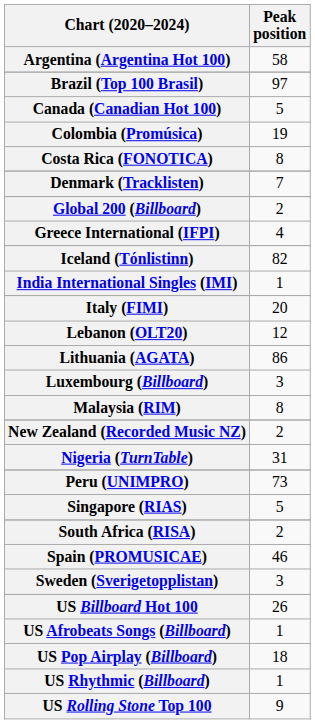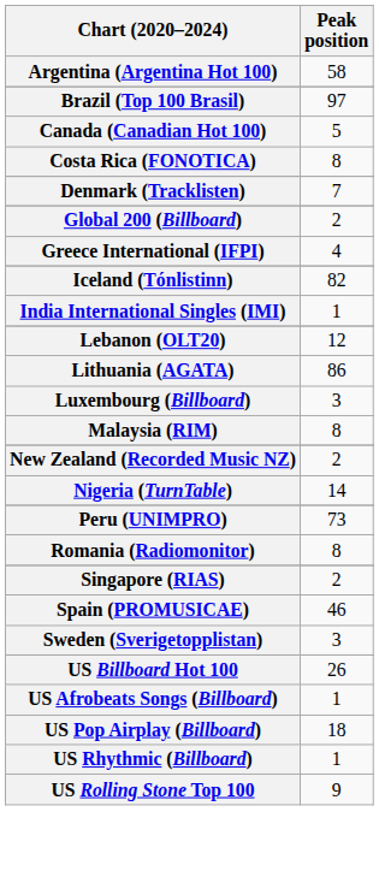 <table class="wikitable plainrowheaders sortable" style="text-align:center;">
 <tr>
 <th scope="col">Chart (2020–2024)</th>
 <th scope="col">Peak<br>position</th>
 </tr>
 <tr>
 <th scope="row">Argentina (<a href='#'>Argentina Hot 100</a>)</th>
 <td>58</td>
 </tr>
 <tr>
 </tr>
 <tr>
 </tr>
 <tr>
 </tr>
 <tr>
 </tr>
 <tr>
 <th scope="row">Brazil (<a href='#'>Top 100 Brasil</a>)</th>
 <td>97</td>
 </tr>
 <tr>
 <th scope="row">Canada (<a href='#'>Canadian Hot 100</a>)</th>
 <td>5</td>
-</tr>
-<tr>
-<th scope="row">Colombia (<a href='#'>Promúsica</a>)</th>
-<td>19</td>
 </tr>
 <tr>
 <th scope="row">Costa Rica (<a href='#'>FONOTICA</a>)</th>
 <td>8</td>
 </tr>
 <tr>
 </tr>
 <tr>
 <th scope="row">Denmark (<a href='#'>Tracklisten</a>)</th>
 <td>7</td>
 </tr>
 <tr>
 </tr>
 <tr>
 </tr>
 <tr>
 <th scope="row"><a href='#'>Global 200</a> (<em><a href='#'>Billboard</a></em>)</th>
 <td>2</td>
 </tr>
 <tr>
 <th scope="row">Greece International (<a href='#'>IFPI</a>)</th>
 <td>4</td>
 </tr>
 <tr>
 </tr>
 <tr>
 </tr>
 <tr>
 </tr>
 <tr>
 </tr>
 <tr>
 <th scope="row">Iceland (<a href='#'>Tónlistinn</a>)</th>
 <td>82</td>
 </tr>
 <tr>
 <th scope="row"><a href='#'>India International Singles</a> (<a href='#'>IMI</a>)</th>
 <td>1</td>
 </tr>
 <tr>
 </tr>
 <tr>
-<th scope="row">Italy (<a href='#'>FIMI</a>)</th>
-<td>20</td>
-</tr>
-<tr>
 <th scope="row">Lebanon (<a href='#'>OLT20</a>)</th>
 <td>12</td>
 </tr>
 <tr>
 <th scope="row">Lithuania (<a href='#'>AGATA</a>)</th>
 <td>86</td>
 </tr>
 <tr>
 <th scope="row">Luxembourg (<em><a href='#'>Billboard</a></em>)</th>
 <td>3</td>
 </tr>
 <tr>
 <th scope="row">Malaysia (<a href='#'>RIM</a>)</th>
 <td>8</td>
 </tr>
 <tr>
 </tr>
 <tr>
 </tr>
 <tr>
 <th scope="row">New Zealand (<a href='#'>Recorded Music NZ</a>)</th>
 <td>2</td>
 </tr>
 <tr>
 <th scope="row"><a href='#'>Nigeria</a> (<em><a href='#'>TurnTable</a></em>)</th>
-<td>31</td>
+<td>14</td>
 </tr>
 <tr>
 </tr>
 <tr>
 <th scope="row">Peru (<a href='#'>UNIMPRO</a>)</th>
 <td>73</td>
 </tr>
 <tr>
 </tr>
 <tr>
-</tr>
-<tr>
-<th scope="row">Singapore (<a href='#'>RIAS</a>)</th>
-<td>5</td>
+<th scope="row">Romania (<a href='#'>Radiomonitor</a>)</th>
+<td>8</td>
 </tr>
 <tr>
 </tr>
 <tr>
+<th scope="row">Singapore (<a href='#'>RIAS</a>)</th>
+<td>2</td>
 </tr>
 <tr>
-<th scope="row">South Africa (<a href='#'>RISA</a>)</th>
-<td>2</td>
+</tr>
+<tr>
 </tr>
 <tr>
 <th scope="row">Spain (<a href='#'>PROMUSICAE</a>)</th>
 <td>46</td>
 </tr>
 <tr>
 <th scope="row">Sweden (<a href='#'>Sverigetopplistan</a>)</th>
 <td>3</td>
 </tr>
 <tr>
 </tr>
 <tr>
 </tr>
 <tr>
 </tr>
 <tr>
 <th scope="row">US <a href='#'><em>Billboard</em> Hot 100</a></th>
 <td>26</td>
 </tr>
 <tr>
 <th scope="row">US <a href='#'>Afrobeats Songs</a> (<em><a href='#'>Billboard</a></em>)</th>
 <td>1</td>
 </tr>
 <tr>
 <th scope="row">US <a href='#'>Pop Airplay</a> (<em><a href='#'>Billboard</a></em>)</th>
 <td>18</td>
 </tr>
 <tr>
 <th scope="row">US <a href='#'>Rhythmic</a> (<em><a href='#'>Billboard</a></em>)</th>
 <td>1</td>
 </tr>
 <tr>
 <th scope="row">US <a href='#'><em>Rolling Stone</em> Top 100</a></th>
 <td>9</td>
 </tr>
 </table>
